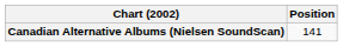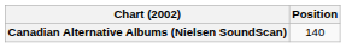 <table class="wikitable plainrowheaders">
 <tr>
 <th scope="col">Chart (2002)</th>
 <th scope="col">Position</th>
 </tr>
 <tr>
 <th scope="row">Canadian Alternative Albums (Nielsen SoundScan)</th>
-<td align=center>141</td>
+<td align=center>140</td>
 </tr>
 </table>
